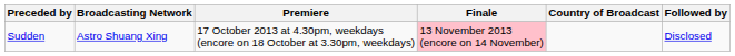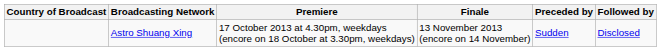 <table class="wikitable">
 <tr>
-<th>Preceded by</th>
+<th>Country of Broadcast</th>
 <th>Broadcasting Network</th>
 <th>Premiere</th>
 <th>Finale</th>
-<th>Country of Broadcast</th>
+<th>Preceded by</th>
 <th>Followed by</th>
 </tr>
 <tr>
-<td><a href='#'>Sudden</a></td>
+<td></td>
 <td><a href='#'>Astro Shuang Xing</a></td>
 <td>17 October 2013 at 4.30pm, weekdays <br> (encore on 18 October at 3.30pm, weekdays)</td>
-<td style="background: pink;">13 November 2013 <br> (encore on 14 November)</td>
-<td></td>
+<td>13 November 2013 <br> (encore on 14 November)</td>
+<td><a href='#'>Sudden</a></td>
 <td><a href='#'>Disclosed</a></td>
 </tr>
 </table>
